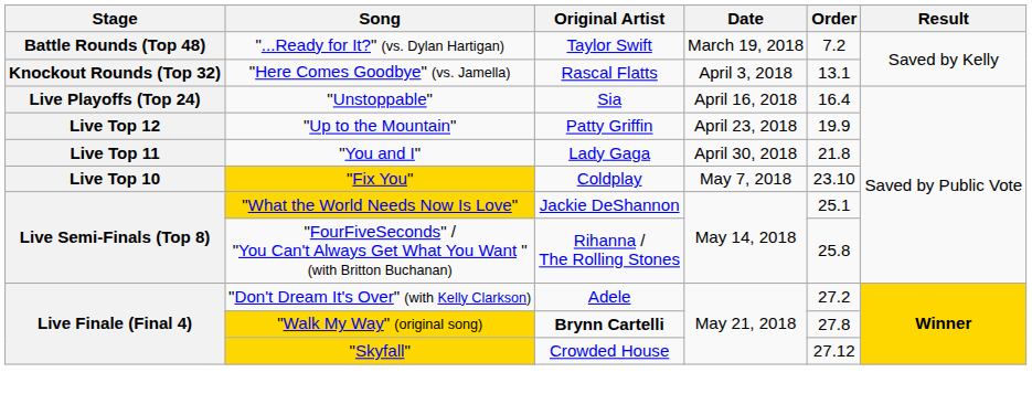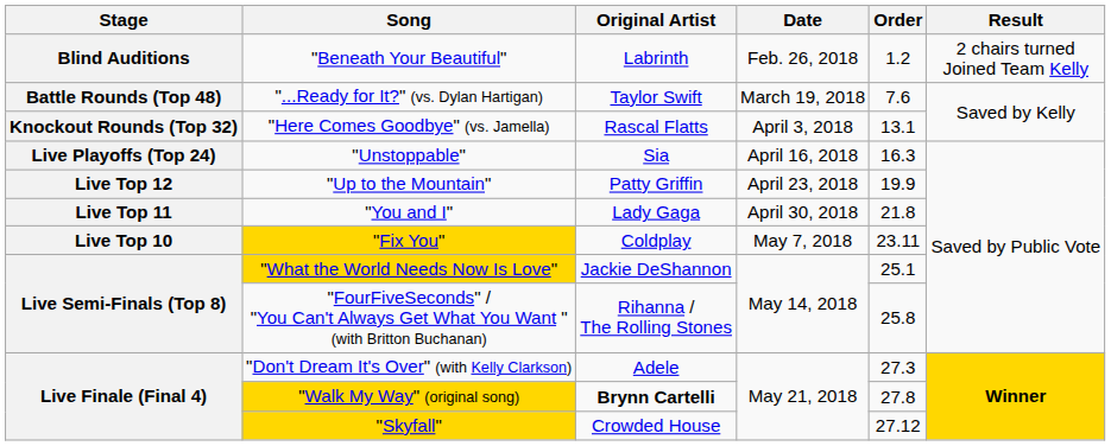 <table class="wikitable collapsible"   style="text-align:center; font-size:90%; line-height:16px;">
 <tr>
 <th scope="col">Stage</th>
 <th scope="col">Song</th>
 <th scope="col">Original Artist</th>
 <th scope="col">Date</th>
 <th scope="col">Order</th>
 <th scope="col">Result</th>
 </tr>
 <tr>
+<th scope="row">Blind Auditions</th>
+<td>"<a href='#'>Beneath Your Beautiful</a>"</td>
+<td><a href='#'>Labrinth</a></td>
+<td>Feb. 26, 2018</td>
+<td>1.2</td>
+<td>2 chairs turned <br>Joined Team <a href='#'>Kelly</a></td>
+</tr>
+<tr>
 <th scope="row">Battle Rounds (Top 48)</th>
 <td>"<a href='#'>...Ready for It?</a>" <small>(vs. Dylan Hartigan)</small></td>
 <td><a href='#'>Taylor Swift</a></td>
 <td>March 19, 2018</td>
-<td>7.2</td>
+<td>7.6</td>
 <td rowspan=2>Saved by Kelly</td>
 </tr>
 <tr>
 <th scope="row">Knockout Rounds (Top 32)</th>
 <td>"<a href='#'>Here Comes Goodbye</a>"  <small>(vs. Jamella)</small></td>
 <td><a href='#'>Rascal Flatts</a></td>
 <td>April 3, 2018</td>
 <td>13.1</td>
 </tr>
 <tr>
 <th scope="row">Live Playoffs (Top 24)</th>
 <td>"<a href='#'>Unstoppable</a>"</td>
 <td><a href='#'>Sia</a></td>
 <td>April 16, 2018</td>
-<td>16.4</td>
+<td>16.3</td>
 <td rowspan=6>Saved by Public Vote</td>
 </tr>
 <tr>
 <th scope="row">Live Top 12</th>
 <td>"<a href='#'>Up to the Mountain</a>"</td>
 <td><a href='#'>Patty Griffin</a></td>
 <td>April 23, 2018</td>
 <td>19.9</td>
 </tr>
 <tr>
 <th scope="row">Live Top 11</th>
 <td>"<a href='#'>You and I</a>"</td>
 <td><a href='#'>Lady Gaga</a></td>
 <td>April 30, 2018</td>
 <td>21.8</td>
 </tr>
 <tr>
 <th scope="row">Live Top 10</th>
 <td style="background:gold;">"<a href='#'>Fix You</a>"</td>
 <td><a href='#'>Coldplay</a></td>
 <td>May 7, 2018</td>
-<td>23.10</td>
+<td>23.11</td>
 </tr>
 <tr>
 <th scope="row" rowspan=2>Live Semi-Finals (Top 8)</th>
 <td style="background:gold;">"<a href='#'>What the World Needs Now Is Love</a>"</td>
 <td><a href='#'>Jackie DeShannon</a></td>
 <td rowspan="2">May 14, 2018</td>
 <td>25.1</td>
 </tr>
 <tr>
 <td>"<a href='#'>FourFiveSeconds</a>" / <br>"<a href='#'>You Can't Always Get What You Want</a> " <br><small>(with Britton Buchanan)</small></td>
 <td><a href='#'>Rihanna</a> /<br><a href='#'>The Rolling Stones</a></td>
 <td>25.8</td>
 </tr>
 <tr>
 <th scope="row" rowspan="3">Live Finale (Final 4)</th>
 <td>"<a href='#'>Don't Dream It's Over</a>" <small>(with <a href='#'>Kelly Clarkson</a>)</small></td>
 <td><a href='#'>Adele</a></td>
 <td rowspan="3">May 21, 2018</td>
-<td>27.2</td>
+<td>27.3</td>
 <th rowspan=3 style="background:gold;">Winner</th>
 </tr>
 <tr>
 <td style="background:gold;">"<a href='#'>Walk My Way</a>"  <small>(original song)</small></td>
 <td><strong>Brynn Cartelli</strong></td>
 <td>27.8</td>
 </tr>
 <tr>
 <td style="background:gold;">"<a href='#'>Skyfall</a>"</td>
 <td><a href='#'>Crowded House</a></td>
 <td>27.12</td>
 </tr>
 </table>
